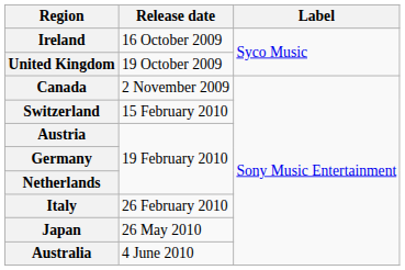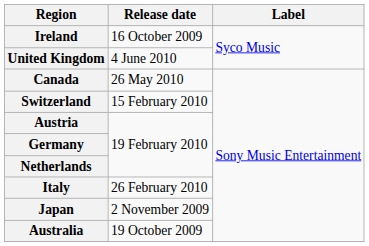 <table class="wikitable plainrowheaders">
 <tr>
 <th>Region</th>
 <th>Release date</th>
 <th>Label</th>
 </tr>
 <tr>
 <th scope="row">Ireland</th>
 <td>16 October 2009</td>
 <td rowspan="2"><a href='#'>Syco Music</a></td>
 </tr>
 <tr>
 <th scope="row">United Kingdom</th>
-<td>19 October 2009</td>
+<td>4 June 2010</td>
 </tr>
 <tr>
 <th scope="row">Canada</th>
-<td>2 November 2009</td>
+<td>26 May 2010</td>
 <td rowspan="8"><a href='#'>Sony Music Entertainment</a></td>
 </tr>
 <tr>
 <th scope="row">Switzerland</th>
 <td>15 February 2010</td>
 </tr>
 <tr>
 <th scope="row">Austria</th>
 <td rowspan="3">19 February 2010</td>
 </tr>
 <tr>
 <th scope="row">Germany</th>
 </tr>
 <tr>
 <th scope="row">Netherlands</th>
 </tr>
 <tr>
 <th scope="row">Italy</th>
 <td>26 February 2010</td>
 </tr>
 <tr>
 <th scope="row">Japan</th>
-<td>26 May 2010</td>
+<td>2 November 2009</td>
 </tr>
 <tr>
 <th scope="row">Australia</th>
-<td>4 June 2010</td>
+<td>19 October 2009</td>
 </tr>
 </table>
